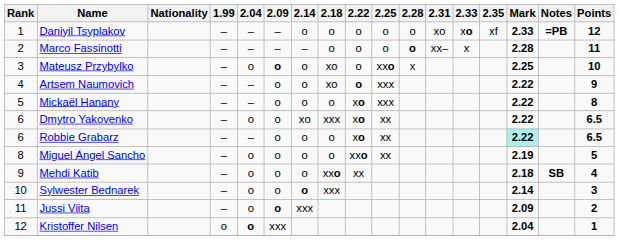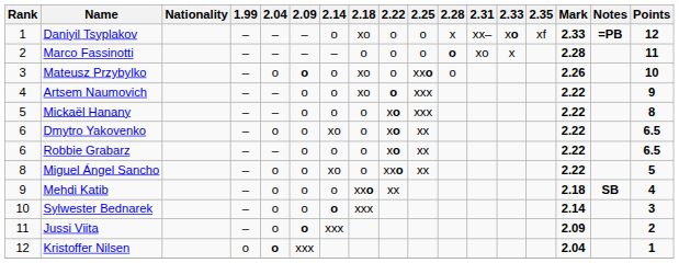 <table class="wikitable sortable" style="text-align:center">
 <tr>
 <th>Rank</th>
 <th>Name</th>
 <th>Nationality</th>
 <th>1.99</th>
 <th>2.04</th>
 <th>2.09</th>
 <th>2.14</th>
 <th>2.18</th>
 <th>2.22</th>
 <th>2.25</th>
 <th>2.28</th>
 <th>2.31</th>
 <th>2.33</th>
 <th>2.35</th>
 <th>Mark</th>
 <th>Notes</th>
 <th>Points</th>
 </tr>
 <tr>
 <td>1</td>
 <td align=left><a href='#'>Daniyil Tsyplakov</a></td>
 <td align=left></td>
 <td>–</td>
 <td>–</td>
 <td>–</td>
 <td>o</td>
+<td>xo</td>
 <td>o</td>
 <td>o</td>
-<td>o</td>
-<td>o</td>
-<td>xo</td>
+<td>x</td>
+<td>xx–</td>
 <td>x<strong>o </strong></td>
 <td>xf</td>
 <td><strong>2.33</strong></td>
 <td><strong>=PB</strong></td>
 <td><strong>12</strong></td>
 </tr>
 <tr>
 <td>2</td>
 <td align=left><a href='#'>Marco Fassinotti</a></td>
 <td align=left></td>
 <td>–</td>
 <td>–</td>
 <td>–</td>
 <td>–</td>
 <td>o</td>
 <td>o</td>
 <td>o</td>
 <td><strong>o </strong></td>
-<td>xx–</td>
+<td>xo</td>
 <td>x</td>
 <td></td>
 <td><strong>2.28</strong></td>
 <td></td>
 <td><strong>11</strong></td>
 </tr>
 <tr>
 <td>3</td>
 <td align=left><a href='#'>Mateusz Przybylko</a></td>
 <td align=left></td>
 <td>–</td>
 <td>o</td>
 <td><strong>o</strong></td>
 <td>o</td>
 <td>xo</td>
 <td>o</td>
 <td>xx<strong>o</strong></td>
-<td>x</td>
+<td>o</td>
 <td></td>
 <td></td>
 <td></td>
-<td><strong>2.25</strong></td>
+<td><strong>2.26</strong></td>
 <td></td>
 <td><strong>10</strong></td>
 </tr>
 <tr>
 <td>4</td>
 <td align=left><a href='#'>Artsem Naumovich</a></td>
 <td align=left></td>
 <td>–</td>
 <td>–</td>
 <td>o</td>
 <td>o</td>
 <td>xo</td>
 <td><strong>o </strong></td>
 <td>xxx</td>
 <td></td>
 <td></td>
 <td></td>
 <td></td>
 <td><strong>2.22</strong></td>
 <td></td>
 <td><strong>9</strong></td>
 </tr>
 <tr>
 <td>5</td>
 <td align=left><a href='#'>Mickaël Hanany</a></td>
 <td align=left></td>
 <td>–</td>
 <td>–</td>
 <td>o</td>
 <td>o</td>
 <td>o</td>
 <td>x<strong>o </strong></td>
 <td>xxx</td>
 <td></td>
 <td></td>
 <td></td>
 <td></td>
 <td><strong>2.22</strong></td>
 <td></td>
 <td><strong>8</strong></td>
 </tr>
 <tr>
 <td>6</td>
 <td align=left><a href='#'>Dmytro Yakovenko</a></td>
 <td align=left></td>
 <td>–</td>
 <td>o</td>
 <td>o</td>
 <td>xo</td>
-<td>xxx</td>
+<td>o</td>
 <td>x<strong>o</strong></td>
 <td>xx</td>
 <td></td>
 <td></td>
 <td></td>
 <td></td>
 <td><strong>2.22</strong></td>
 <td></td>
 <td><strong>6.5</strong></td>
 </tr>
 <tr>
 <td>6</td>
 <td align=left><a href='#'>Robbie Grabarz</a></td>
 <td align=left></td>
 <td>–</td>
 <td>–</td>
 <td>o</td>
 <td>o</td>
 <td>o</td>
 <td>x<strong>o</strong></td>
 <td>xx</td>
 <td></td>
 <td></td>
 <td></td>
 <td></td>
-<td style="background: paleturquoise;"><strong>2.22</strong></td>
+<td><strong>2.22</strong></td>
 <td></td>
 <td><strong>6.5</strong></td>
 </tr>
 <tr>
 <td>8</td>
 <td align=left><a href='#'>Miguel Ángel Sancho</a></td>
 <td align=left></td>
 <td>–</td>
 <td>o</td>
 <td>o</td>
-<td>o</td>
+<td>xo</td>
 <td>o</td>
 <td>xx<strong>o</strong></td>
 <td>xx</td>
 <td></td>
 <td></td>
 <td></td>
 <td></td>
-<td><strong>2.19</strong></td>
+<td><strong>2.22</strong></td>
 <td></td>
 <td><strong>5</strong></td>
 </tr>
 <tr>
 <td>9</td>
 <td align=left><a href='#'>Mehdi Katib</a></td>
 <td align=left></td>
 <td>–</td>
 <td>o</td>
 <td>o</td>
 <td>o</td>
 <td>xx<strong>o</strong></td>
 <td>xx</td>
 <td></td>
 <td></td>
 <td></td>
 <td></td>
 <td></td>
 <td><strong>2.18</strong></td>
 <td><strong>SB </strong></td>
 <td><strong>4</strong></td>
 </tr>
 <tr>
 <td>10</td>
 <td align=left><a href='#'>Sylwester Bednarek</a></td>
 <td align=left></td>
 <td>–</td>
 <td>o</td>
 <td>o</td>
 <td><strong>o </strong></td>
 <td>xxx</td>
 <td></td>
 <td></td>
 <td></td>
 <td></td>
 <td></td>
 <td></td>
 <td><strong>2.14</strong></td>
 <td></td>
 <td><strong>3</strong></td>
 </tr>
 <tr>
 <td>11</td>
 <td align=left><a href='#'>Jussi Viita</a></td>
 <td align=left></td>
 <td>–</td>
 <td>o</td>
 <td><strong>o </strong></td>
 <td>xxx</td>
 <td></td>
 <td></td>
 <td></td>
 <td></td>
 <td></td>
 <td></td>
 <td></td>
 <td><strong>2.09</strong></td>
 <td></td>
 <td><strong>2</strong></td>
 </tr>
 <tr>
 <td>12</td>
 <td align=left><a href='#'>Kristoffer Nilsen</a></td>
 <td align=left></td>
 <td>o</td>
 <td><strong>o </strong></td>
 <td>xxx</td>
 <td></td>
 <td></td>
 <td></td>
 <td></td>
 <td></td>
 <td></td>
 <td></td>
 <td></td>
 <td><strong>2.04</strong></td>
 <td></td>
 <td><strong>1</strong></td>
 </tr>
 <tr>
 </tr>
 </table>
